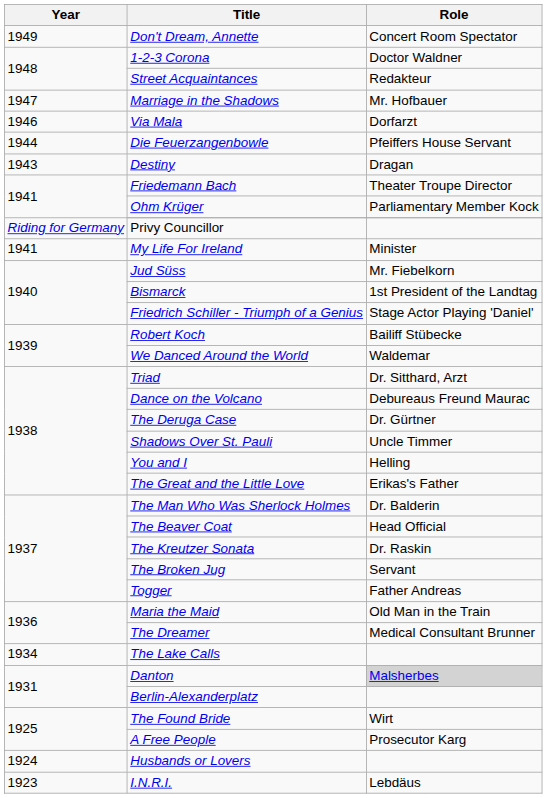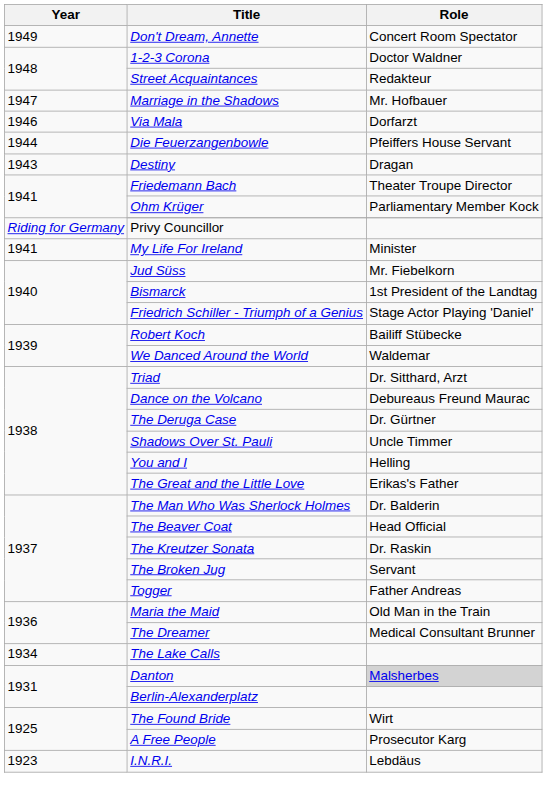 <table class="wikitable sortable">
 <tr>
 <th>Year</th>
 <th>Title</th>
 <th>Role</th>
 </tr>
 <tr>
 <td>1949</td>
 <td><em><a href='#'>Don't Dream, Annette</a></em></td>
 <td>Concert Room Spectator</td>
 </tr>
 <tr>
 <td rowspan=2>1948</td>
 <td><em><a href='#'>1-2-3 Corona</a></em></td>
 <td>Doctor Waldner</td>
 </tr>
 <tr>
 <td><em><a href='#'>Street Acquaintances</a></em></td>
 <td>Redakteur</td>
 </tr>
 <tr>
 <td>1947</td>
 <td><em><a href='#'>Marriage in the Shadows</a></em></td>
 <td>Mr. Hofbauer</td>
 </tr>
 <tr>
 <td>1946</td>
 <td><em><a href='#'>Via Mala</a></em></td>
 <td>Dorfarzt</td>
 </tr>
 <tr>
 <td>1944</td>
 <td><em><a href='#'>Die Feuerzangenbowle</a></em></td>
 <td>Pfeiffers House Servant</td>
 </tr>
 <tr>
 <td>1943</td>
 <td><em><a href='#'>Destiny</a></em></td>
 <td>Dragan</td>
 </tr>
 <tr>
 <td rowspan=3>1941</td>
 <td><em><a href='#'>Friedemann Bach</a></em></td>
 <td>Theater Troupe Director</td>
 </tr>
 <tr>
 <td><em><a href='#'>Ohm Krüger</a></em></td>
 <td>Parliamentary Member Kock</td>
 </tr>
 <tr>
 </tr>
 <tr>
 <td><em><a href='#'>Riding for Germany</a></em></td>
 <td>Privy Councillor</td>
 <td></td>
 </tr>
 <tr>
 <td>1941</td>
 <td><em><a href='#'>My Life For Ireland</a></em></td>
 <td>Minister</td>
 </tr>
 <tr>
 <td rowspan="3">1940</td>
 <td><a href='#'><em>Jud Süss</em></a></td>
 <td>Mr. Fiebelkorn</td>
 </tr>
 <tr>
 <td><em><a href='#'>Bismarck</a></em></td>
 <td>1st President of the Landtag</td>
 </tr>
 <tr>
 <td><em><a href='#'>Friedrich Schiller - Triumph of a Genius</a></em></td>
 <td>Stage Actor Playing 'Daniel'</td>
 </tr>
 <tr>
 <td rowspan="2">1939</td>
 <td><em><a href='#'>Robert Koch</a></em></td>
 <td>Bailiff Stübecke</td>
 </tr>
 <tr>
 <td><em><a href='#'>We Danced Around the World</a></em></td>
 <td>Waldemar</td>
 </tr>
 <tr>
 <td rowspan="6">1938</td>
 <td><em><a href='#'>Triad</a></em></td>
 <td>Dr. Sitthard, Arzt</td>
 </tr>
 <tr>
 <td><em><a href='#'>Dance on the Volcano</a></em></td>
 <td>Debureaus Freund Maurac</td>
 </tr>
 <tr>
 <td><em><a href='#'>The Deruga Case</a></em></td>
 <td>Dr. Gürtner</td>
 </tr>
 <tr>
 <td><em><a href='#'>Shadows Over St. Pauli</a></em></td>
 <td>Uncle Timmer</td>
 </tr>
 <tr>
 <td><em><a href='#'>You and I</a></em></td>
 <td>Helling</td>
 </tr>
 <tr>
 <td><em><a href='#'>The Great and the Little Love</a></em></td>
 <td>Erikas's Father</td>
 </tr>
 <tr>
 <td rowspan="5">1937</td>
 <td><em><a href='#'>The Man Who Was Sherlock Holmes</a></em></td>
 <td>Dr. Balderin</td>
 </tr>
 <tr>
 <td><em><a href='#'>The Beaver Coat</a></em></td>
 <td>Head Official</td>
 </tr>
 <tr>
 <td><em><a href='#'>The Kreutzer Sonata</a></em></td>
 <td>Dr. Raskin</td>
 </tr>
 <tr>
 <td><em><a href='#'>The Broken Jug</a></em></td>
 <td>Servant</td>
 </tr>
 <tr>
 <td><em><a href='#'>Togger</a></em></td>
 <td>Father Andreas</td>
 </tr>
 <tr>
 <td rowspan="2">1936</td>
 <td><em><a href='#'>Maria the Maid</a></em></td>
 <td>Old Man in the Train</td>
 </tr>
 <tr>
 <td><em><a href='#'>The Dreamer</a></em></td>
 <td>Medical Consultant Brunner</td>
 </tr>
 <tr>
 <td>1934</td>
 <td><em><a href='#'>The Lake Calls</a></em></td>
 <td></td>
 </tr>
 <tr>
 <td rowspan="2">1931</td>
 <td><em><a href='#'>Danton</a></em></td>
 <td style="background: lightgrey;"><a href='#'>Malsherbes</a></td>
 </tr>
 <tr>
 <td><em><a href='#'>Berlin-Alexanderplatz</a></em></td>
 <td></td>
 </tr>
 <tr>
 <td rowspan="2">1925</td>
 <td><em><a href='#'>The Found Bride</a></em></td>
 <td>Wirt</td>
 </tr>
 <tr>
 <td><em><a href='#'>A Free People</a></em></td>
 <td>Prosecutor Karg</td>
 </tr>
 <tr>
-<td>1924</td>
-<td><em><a href='#'>Husbands or Lovers</a></em></td>
-<td></td>
-</tr>
-<tr>
 <td>1923</td>
 <td><em><a href='#'>I.N.R.I.</a></em></td>
 <td>Lebdäus</td>
 </tr>
 </table>
